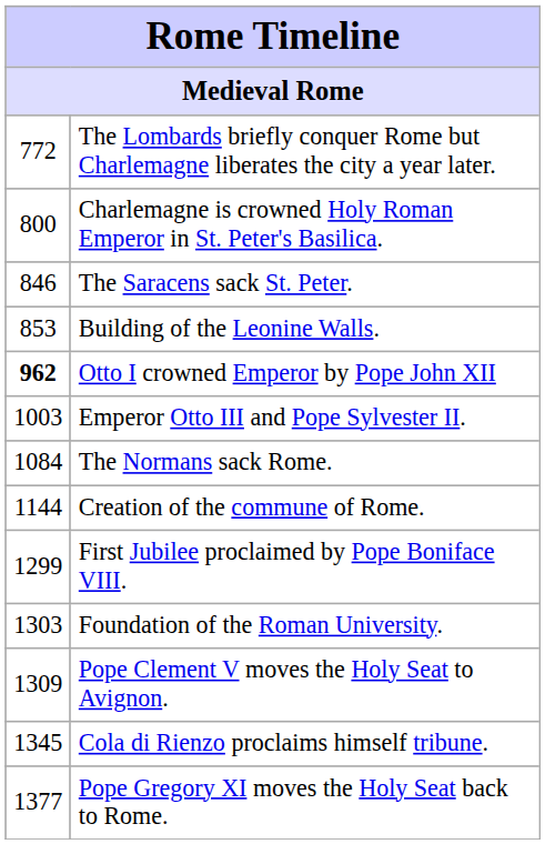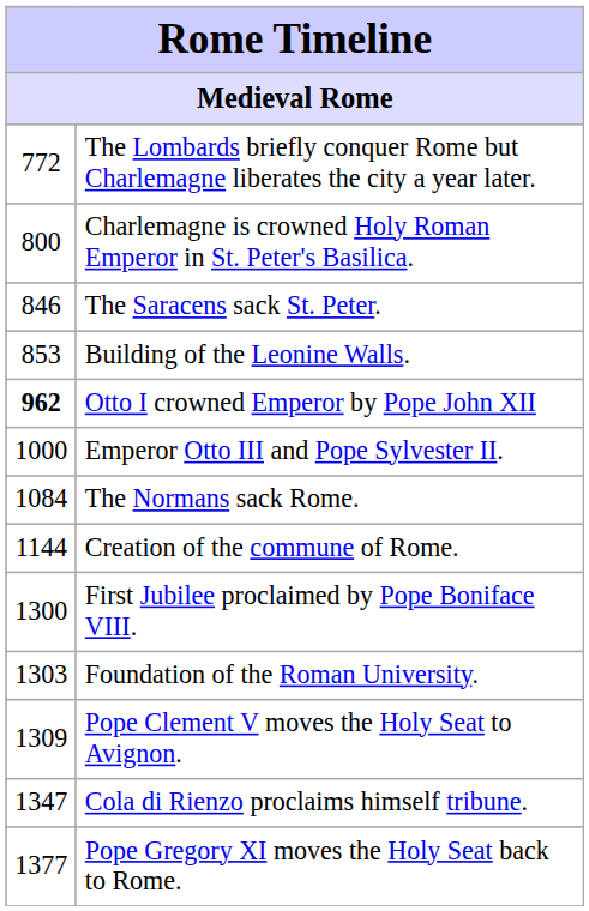 <table border="1" cellpadding="4" cellspacing="0" style="float:right; width:300px; margin:0.5em 0 1em 1em; background:White; border:1px #aaa solid; border-collapse:collapse; font-size:95%;">
 <tr>
 <th colspan="2" style="background:#ccf; text-align:center;"><big><big>Rome Timeline</big></big></th>
 </tr>
 <tr>
 <th colspan="2" style="background:#ddf; text-align:center;"><strong>Medieval Rome</strong></th>
 </tr>
 <tr>
 <td style="font-size:90%; text-align:center;">772</td>
 <td style="font-size: 90%;">The <a href='#'>Lombards</a> briefly conquer Rome but <a href='#'>Charlemagne</a> liberates the city a year later.</td>
 </tr>
 <tr>
 <td style="font-size:90%; text-align:center;">800</td>
 <td style="font-size: 90%;">Charlemagne is crowned <a href='#'>Holy Roman Emperor</a> in <a href='#'>St. Peter's Basilica</a>.</td>
 </tr>
 <tr>
 <td style="font-size:90%; text-align:center;">846</td>
 <td style="font-size: 90%;">The <a href='#'>Saracens</a> sack <a href='#'>St. Peter</a>.</td>
 </tr>
 <tr>
 <td style="font-size:90%; text-align:center;">853</td>
 <td style="font-size: 90%;">Building of the <a href='#'>Leonine Walls</a>.</td>
 </tr>
 <tr>
 <td style="font-size:90%; text-align:center;"><strong>962</strong></td>
 <td style="font-size: 90%;"><a href='#'>Otto I</a> crowned <a href='#'>Emperor</a> by <a href='#'>Pope John XII</a></td>
 </tr>
 <tr>
-<td style="font-size:90%; text-align:center;">1003</td>
+<td style="font-size:90%; text-align:center;">1000</td>
 <td style="font-size: 90%;">Emperor <a href='#'>Otto III</a> and <a href='#'>Pope Sylvester II</a>.</td>
 </tr>
 <tr>
 <td style="font-size:90%; text-align:center;">1084</td>
 <td style="font-size: 90%;">The <a href='#'>Normans</a> sack Rome.</td>
 </tr>
 <tr>
 <td style="font-size:90%; text-align:center;">1144</td>
 <td style="font-size: 90%;">Creation of the <a href='#'>commune</a> of Rome.</td>
 </tr>
 <tr>
-<td style="font-size:90%; text-align:center;">1299</td>
+<td style="font-size:90%; text-align:center;">1300</td>
 <td style="font-size: 90%;">First <a href='#'>Jubilee</a> proclaimed by <a href='#'>Pope Boniface VIII</a>.</td>
 </tr>
 <tr>
 <td style="font-size:90%; text-align:center;">1303</td>
 <td style="font-size: 90%;">Foundation of the <a href='#'>Roman University</a>.</td>
 </tr>
 <tr>
 <td style="font-size:90%; text-align:center;">1309</td>
 <td style="font-size: 90%;"><a href='#'>Pope Clement V</a> moves the <a href='#'>Holy Seat</a> to <a href='#'>Avignon</a>.</td>
 </tr>
 <tr>
-<td style="font-size:90%; text-align:center;">1345</td>
+<td style="font-size:90%; text-align:center;">1347</td>
 <td style="font-size: 90%;"><a href='#'>Cola di Rienzo</a> proclaims himself <a href='#'>tribune</a>.</td>
 </tr>
 <tr>
 <td style="font-size:90%; text-align:center;">1377</td>
 <td style="font-size: 90%;"><a href='#'>Pope Gregory XI</a> moves the <a href='#'>Holy Seat</a> back to Rome.</td>
 </tr>
 </table>
